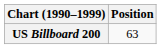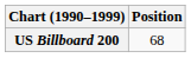 <table class="wikitable plainrowheaders" style="text-align:center">
 <tr>
 <th scope="col">Chart (1990–1999)</th>
 <th scope="col">Position</th>
 </tr>
 <tr>
 <th scope="row">US <em>Billboard</em> 200</th>
-<td>63</td>
+<td>68</td>
 </tr>
 </table>
